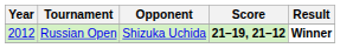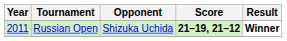 <table class="sortable wikitable" style="font-size: 95%;">
 <tr>
 <th>Year</th>
 <th>Tournament</th>
 <th>Opponent</th>
 <th>Score</th>
 <th>Result</th>
 </tr>
 <tr>
 </tr>
 <tr style="background:#D4F1C5">
-<td align="center"><a href='#'>2012</a></td>
+<td align="center"><a href='#'>2011</a></td>
 <td align="left"><a href='#'>Russian Open</a></td>
 <td align="left"> <a href='#'>Shizuka Uchida</a></td>
 <td align="left"><strong>21–19, 21–12</strong></td>
 <td style="text-align:left; background:white"> <strong>Winner</strong></td>
 </tr>
 <tr>
 </tr>
 </table>
